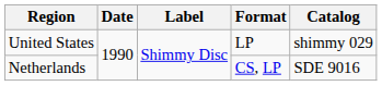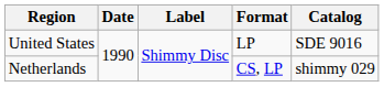 <table class="wikitable">
 <tr>
 <th>Region</th>
 <th>Date</th>
 <th>Label</th>
 <th>Format</th>
 <th>Catalog</th>
 </tr>
 <tr>
 <td>United States</td>
 <td rowspan="2">1990</td>
 <td rowspan="2"><a href='#'>Shimmy Disc</a></td>
 <td>LP</td>
-<td>shimmy 029</td>
+<td>SDE 9016</td>
 </tr>
 <tr>
 <td>Netherlands</td>
 <td><a href='#'>CS</a>, <a href='#'>LP</a></td>
-<td>SDE 9016</td>
+<td>shimmy 029</td>
 </tr>
 </table>
